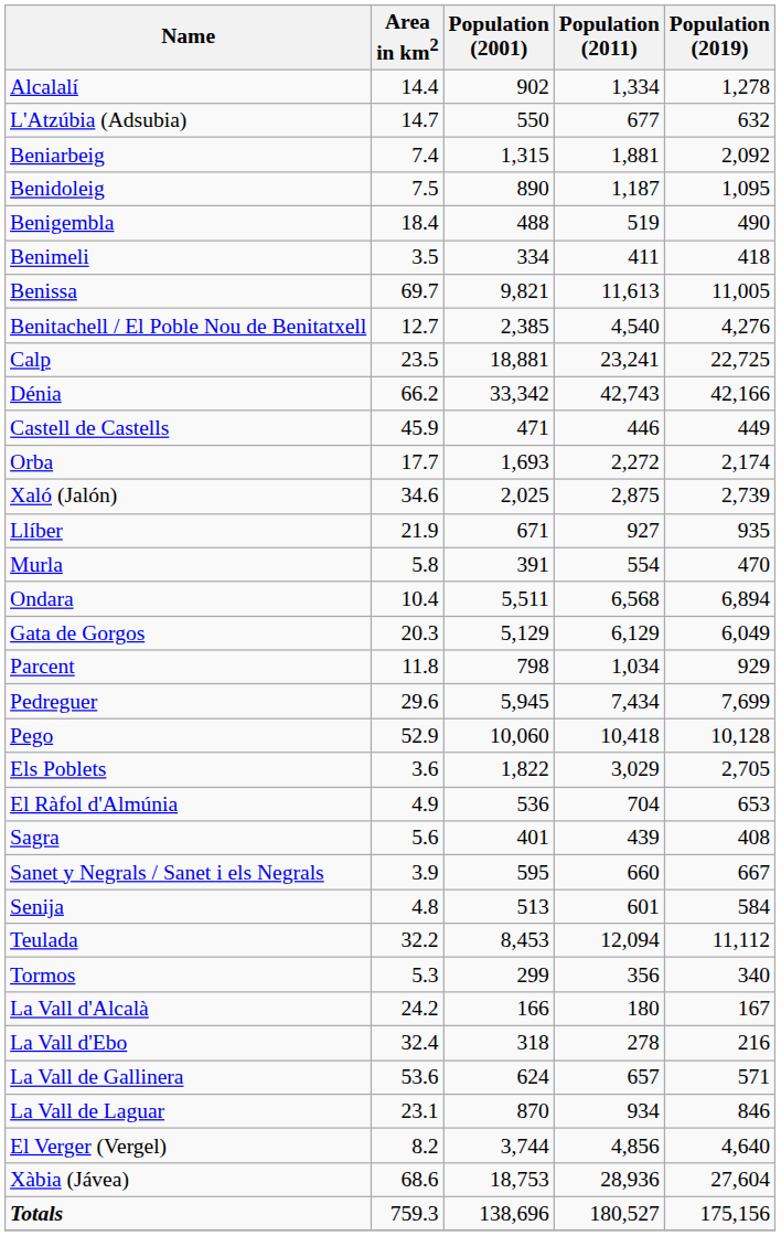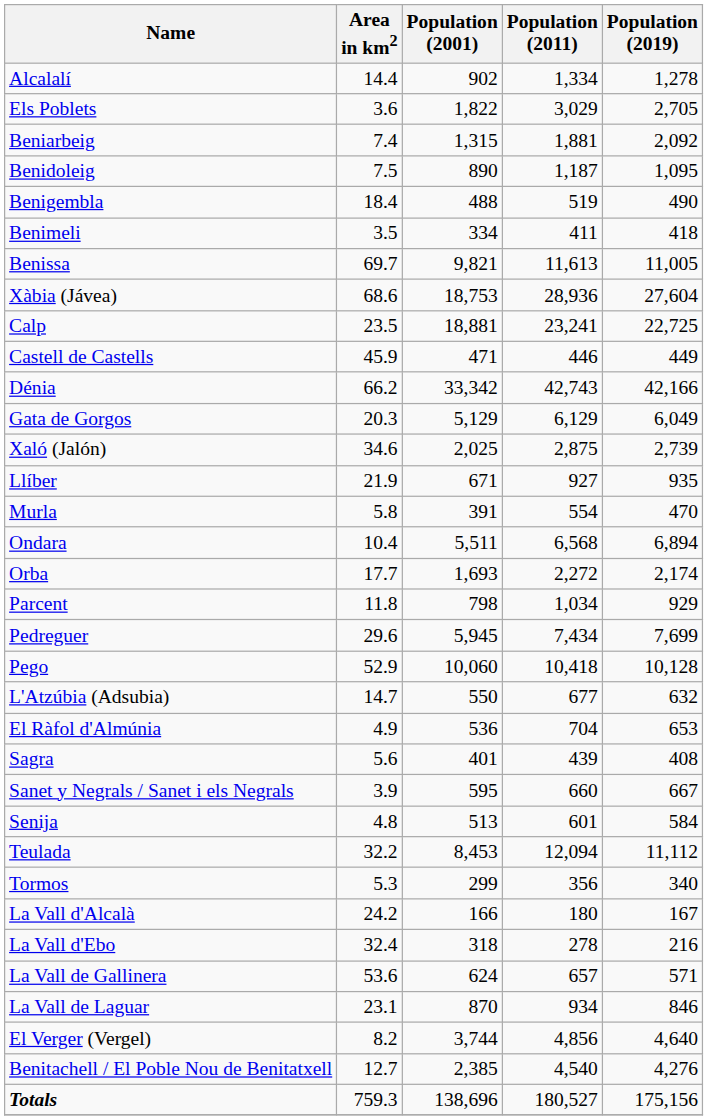 <table class="wikitable sortable">
 <tr>
 <th><strong>Name</strong></th>
 <th><strong>Area<br>in km<sup>2</sup></strong></th>
 <th><strong>Population<br>(2001)</strong></th>
 <th><strong>Population<br>(2011)</strong></th>
 <th><strong>Population<br>(2019)</strong></th>
 </tr>
 <tr>
 <td><a href='#'>Alcalalí</a></td>
 <td align=right>14.4</td>
 <td align=right>902</td>
 <td align=right>1,334</td>
 <td align=right>1,278</td>
 </tr>
 <tr>
-<td><a href='#'>L'Atzúbia</a> (Adsubia)</td>
-<td align=right>14.7</td>
-<td align=right>550</td>
-<td align=right>677</td>
-<td align=right>632</td>
+<td><a href='#'>Els Poblets</a></td>
+<td align=right>3.6</td>
+<td align=right>1,822</td>
+<td align=right>3,029</td>
+<td align=right>2,705</td>
 </tr>
 <tr>
 <td><a href='#'>Beniarbeig</a></td>
 <td align=right>7.4</td>
 <td align=right>1,315</td>
 <td align=right>1,881</td>
 <td align=right>2,092</td>
 </tr>
 <tr>
 <td><a href='#'>Benidoleig</a></td>
 <td align=right>7.5</td>
 <td align=right>890</td>
 <td align=right>1,187</td>
 <td align=right>1,095</td>
 </tr>
 <tr>
 <td><a href='#'>Benigembla</a></td>
 <td align=right>18.4</td>
 <td align=right>488</td>
 <td align=right>519</td>
 <td align=right>490</td>
 </tr>
 <tr>
 <td><a href='#'>Benimeli</a></td>
 <td align=right>3.5</td>
 <td align=right>334</td>
 <td align=right>411</td>
 <td align=right>418</td>
 </tr>
 <tr>
 <td><a href='#'>Benissa</a></td>
 <td align=right>69.7</td>
 <td align=right>9,821</td>
 <td align=right>11,613</td>
 <td align=right>11,005</td>
 </tr>
 <tr>
-<td><a href='#'>Benitachell / El Poble Nou de Benitatxell</a></td>
-<td align=right>12.7</td>
-<td align=right>2,385</td>
-<td align=right>4,540</td>
-<td align=right>4,276</td>
+<td><a href='#'>Xàbia</a> (Jávea)</td>
+<td align=right>68.6</td>
+<td align=right>18,753</td>
+<td align=right>28,936</td>
+<td align=right>27,604</td>
 </tr>
 <tr>
 <td><a href='#'>Calp</a></td>
 <td align=right>23.5</td>
 <td align=right>18,881</td>
 <td align=right>23,241</td>
 <td align=right>22,725</td>
 </tr>
 <tr>
+<td><a href='#'>Castell de Castells</a></td>
+<td align=right>45.9</td>
+<td align=right>471</td>
+<td align=right>446</td>
+<td align=right>449</td>
+</tr>
+<tr>
 <td><a href='#'>Dénia</a></td>
 <td align=right>66.2</td>
 <td align=right>33,342</td>
 <td align=right>42,743</td>
 <td align=right>42,166</td>
 </tr>
 <tr>
-<td><a href='#'>Castell de Castells</a></td>
-<td align=right>45.9</td>
-<td align=right>471</td>
-<td align=right>446</td>
-<td align=right>449</td>
-</tr>
-<tr>
-<td><a href='#'>Orba</a></td>
-<td align=right>17.7</td>
-<td align=right>1,693</td>
-<td align=right>2,272</td>
-<td align=right>2,174</td>
+<td><a href='#'>Gata de Gorgos</a></td>
+<td align=right>20.3</td>
+<td align=right>5,129</td>
+<td align=right>6,129</td>
+<td align=right>6,049</td>
 </tr>
 <tr>
 <td><a href='#'>Xaló</a> (Jalón)</td>
 <td align=right>34.6</td>
 <td align=right>2,025</td>
 <td align=right>2,875</td>
 <td align=right>2,739</td>
 </tr>
 <tr>
 <td><a href='#'>Llíber</a></td>
 <td align=right>21.9</td>
 <td align=right>671</td>
 <td align=right>927</td>
 <td align=right>935</td>
 </tr>
 <tr>
 <td><a href='#'>Murla</a></td>
 <td align=right>5.8</td>
 <td align=right>391</td>
 <td align=right>554</td>
 <td align=right>470</td>
 </tr>
 <tr>
 <td><a href='#'>Ondara</a></td>
 <td align=right>10.4</td>
 <td align=right>5,511</td>
 <td align=right>6,568</td>
 <td align=right>6,894</td>
 </tr>
 <tr>
-<td><a href='#'>Gata de Gorgos</a></td>
-<td align=right>20.3</td>
-<td align=right>5,129</td>
-<td align=right>6,129</td>
-<td align=right>6,049</td>
+<td><a href='#'>Orba</a></td>
+<td align=right>17.7</td>
+<td align=right>1,693</td>
+<td align=right>2,272</td>
+<td align=right>2,174</td>
 </tr>
 <tr>
 <td><a href='#'>Parcent</a></td>
 <td align=right>11.8</td>
 <td align=right>798</td>
 <td align=right>1,034</td>
 <td align=right>929</td>
 </tr>
 <tr>
 <td><a href='#'>Pedreguer</a></td>
 <td align=right>29.6</td>
 <td align=right>5,945</td>
 <td align=right>7,434</td>
 <td align=right>7,699</td>
 </tr>
 <tr>
 <td><a href='#'>Pego</a></td>
 <td align=right>52.9</td>
 <td align=right>10,060</td>
 <td align=right>10,418</td>
 <td align=right>10,128</td>
 </tr>
 <tr>
-<td><a href='#'>Els Poblets</a></td>
-<td align=right>3.6</td>
-<td align=right>1,822</td>
-<td align=right>3,029</td>
-<td align=right>2,705</td>
+<td><a href='#'>L'Atzúbia</a> (Adsubia)</td>
+<td align=right>14.7</td>
+<td align=right>550</td>
+<td align=right>677</td>
+<td align=right>632</td>
 </tr>
 <tr>
 <td><a href='#'>El Ràfol d'Almúnia</a></td>
 <td align=right>4.9</td>
 <td align=right>536</td>
 <td align=right>704</td>
 <td align=right>653</td>
 </tr>
 <tr>
 <td><a href='#'>Sagra</a></td>
 <td align=right>5.6</td>
 <td align=right>401</td>
 <td align=right>439</td>
 <td align=right>408</td>
 </tr>
 <tr>
 <td><a href='#'>Sanet y Negrals / Sanet i els Negrals</a></td>
 <td align=right>3.9</td>
 <td align=right>595</td>
 <td align=right>660</td>
 <td align=right>667</td>
 </tr>
 <tr>
 <td><a href='#'>Senija</a></td>
 <td align=right>4.8</td>
 <td align=right>513</td>
 <td align=right>601</td>
 <td align=right>584</td>
 </tr>
 <tr>
 <td><a href='#'>Teulada</a></td>
 <td align=right>32.2</td>
 <td align=right>8,453</td>
 <td align=right>12,094</td>
 <td align=right>11,112</td>
 </tr>
 <tr>
 <td><a href='#'>Tormos</a></td>
 <td align=right>5.3</td>
 <td align=right>299</td>
 <td align=right>356</td>
 <td align=right>340</td>
 </tr>
 <tr>
 <td><a href='#'>La Vall d'Alcalà</a></td>
 <td align=right>24.2</td>
 <td align=right>166</td>
 <td align=right>180</td>
 <td align=right>167</td>
 </tr>
 <tr>
 <td><a href='#'>La Vall d'Ebo</a></td>
 <td align=right>32.4</td>
 <td align=right>318</td>
 <td align=right>278</td>
 <td align=right>216</td>
 </tr>
 <tr>
 <td><a href='#'>La Vall de Gallinera</a></td>
 <td align=right>53.6</td>
 <td align=right>624</td>
 <td align=right>657</td>
 <td align=right>571</td>
 </tr>
 <tr>
 <td><a href='#'>La Vall de Laguar</a></td>
 <td align=right>23.1</td>
 <td align=right>870</td>
 <td align=right>934</td>
 <td align=right>846</td>
 </tr>
 <tr>
 <td><a href='#'>El Verger</a> (Vergel)</td>
 <td align=right>8.2</td>
 <td align=right>3,744</td>
 <td align=right>4,856</td>
 <td align=right>4,640</td>
 </tr>
 <tr>
-<td><a href='#'>Xàbia</a> (Jávea)</td>
-<td align=right>68.6</td>
-<td align=right>18,753</td>
-<td align=right>28,936</td>
-<td align=right>27,604</td>
+<td><a href='#'>Benitachell / El Poble Nou de Benitatxell</a></td>
+<td align=right>12.7</td>
+<td align=right>2,385</td>
+<td align=right>4,540</td>
+<td align=right>4,276</td>
 </tr>
 <tr>
 <td><strong><em>Totals</em></strong></td>
 <td align=right>759.3</td>
 <td align=right>138,696</td>
 <td align=right>180,527</td>
 <td align=right>175,156</td>
 </tr>
 <tr>
 </tr>
 </table>
